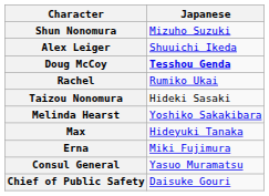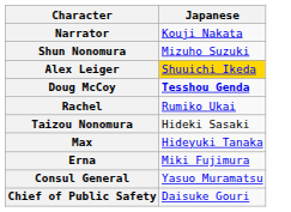 <table class="wikitable mw-collapsible">
 <tr>
 <th>Character</th>
 <th>Japanese</th>
+</tr>
+<tr>
+<th>Narrator</th>
+<td><a href='#'>Kouji Nakata</a></td>
 </tr>
 <tr>
 <th>Shun Nonomura</th>
 <td><a href='#'>Mizuho Suzuki</a></td>
 </tr>
 <tr>
 <th>Alex Leiger</th>
-<td><a href='#'>Shuuichi Ikeda</a></td>
+<td style="background: gold;"><a href='#'>Shuuichi Ikeda</a></td>
 </tr>
 <tr>
 <th>Doug McCoy</th>
 <td><strong><a href='#'>Tesshou Genda</a></strong></td>
 </tr>
 <tr>
 <th>Rachel</th>
 <td><a href='#'>Rumiko Ukai</a></td>
 </tr>
 <tr>
 <th>Taizou Nonomura</th>
 <td>Hideki Sasaki</td>
-</tr>
-<tr>
-<th>Melinda Hearst</th>
-<td><a href='#'>Yoshiko Sakakibara</a></td>
 </tr>
 <tr>
 <th>Max</th>
 <td><a href='#'>Hideyuki Tanaka</a></td>
 </tr>
 <tr>
 <th>Erna</th>
 <td><a href='#'>Miki Fujimura</a></td>
 </tr>
 <tr>
 <th>Consul General</th>
 <td><a href='#'>Yasuo Muramatsu</a></td>
 </tr>
 <tr>
 <th>Chief of Public Safety</th>
 <td><a href='#'>Daisuke Gouri</a></td>
 </tr>
 </table>
